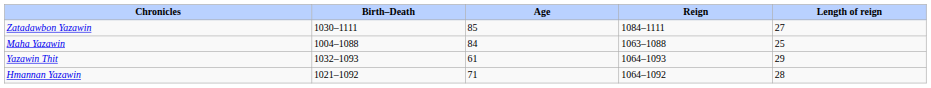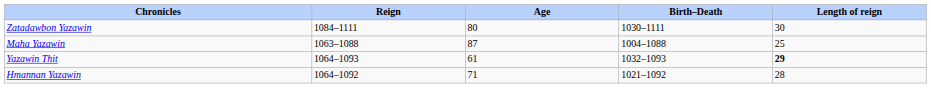 <table width=75% class="wikitable">
 <tr>
 <th style="background-color:#B9D1FF" width=20%>Chronicles</th>
+<th style="background-color:#B9D1FF" width=10%>Reign</th>
+<th style="background-color:#B9D1FF" width=10%>Age</th>
 <th style="background-color:#B9D1FF" width=10%>Birth–Death</th>
-<th style="background-color:#B9D1FF" width=10%>Age</th>
-<th style="background-color:#B9D1FF" width=10%>Reign</th>
 <th style="background-color:#B9D1FF" width=10%>Length of reign</th>
 </tr>
 <tr>
 <td><em><a href='#'>Zatadawbon Yazawin</a></em></td>
+<td>1084–1111</td>
+<td>80</td>
 <td>1030–1111</td>
-<td>85</td>
-<td>1084–1111</td>
-<td>27</td>
+<td>30</td>
 </tr>
 <tr>
 <td><em><a href='#'>Maha Yazawin</a></em></td>
+<td>1063–1088</td>
+<td>87</td>
 <td>1004–1088</td>
-<td>84</td>
-<td>1063–1088</td>
 <td>25</td>
 </tr>
 <tr>
 <td><em><a href='#'>Yazawin Thit</a></em></td>
+<td>1064–1093</td>
+<td>61</td>
 <td>1032–1093</td>
-<td>61</td>
-<td>1064–1093</td>
-<td>29</td>
+<td><strong>29</strong></td>
 </tr>
 <tr>
 <td><em><a href='#'>Hmannan Yazawin</a></em></td>
+<td>1064–1092</td>
+<td>71</td>
 <td>1021–1092</td>
-<td>71</td>
-<td>1064–1092</td>
 <td>28</td>
 </tr>
 </table>
